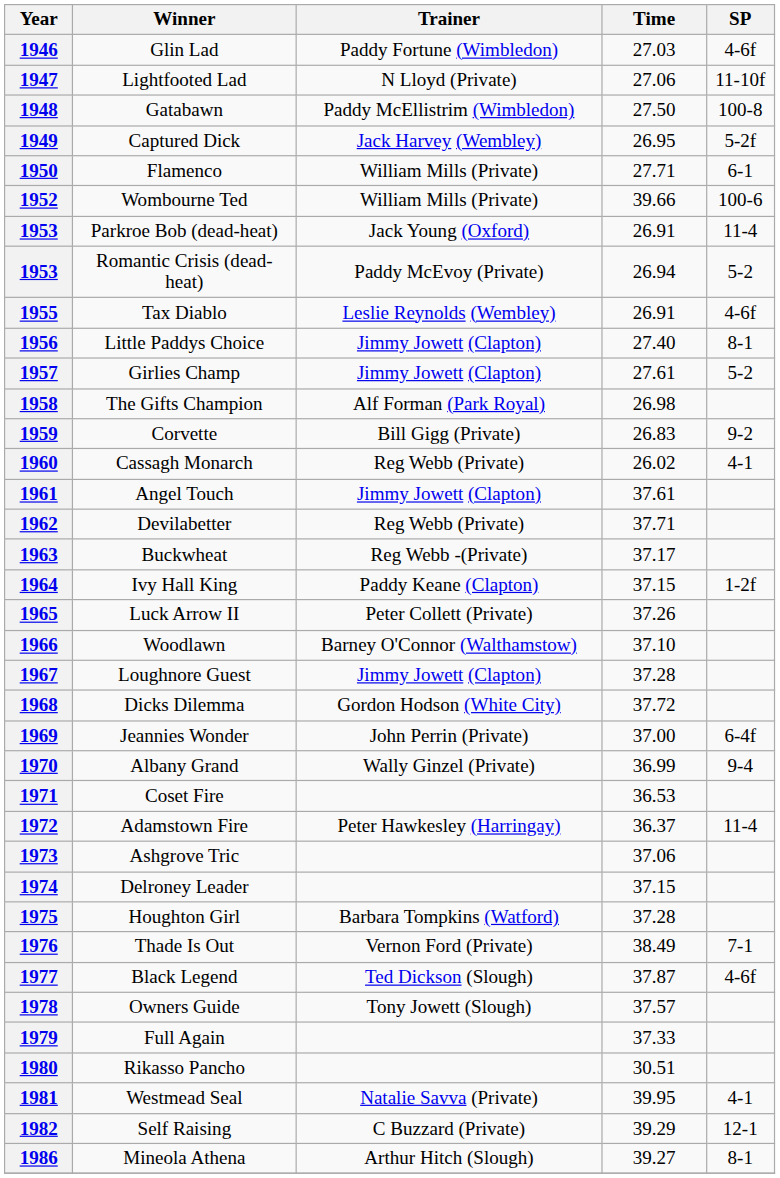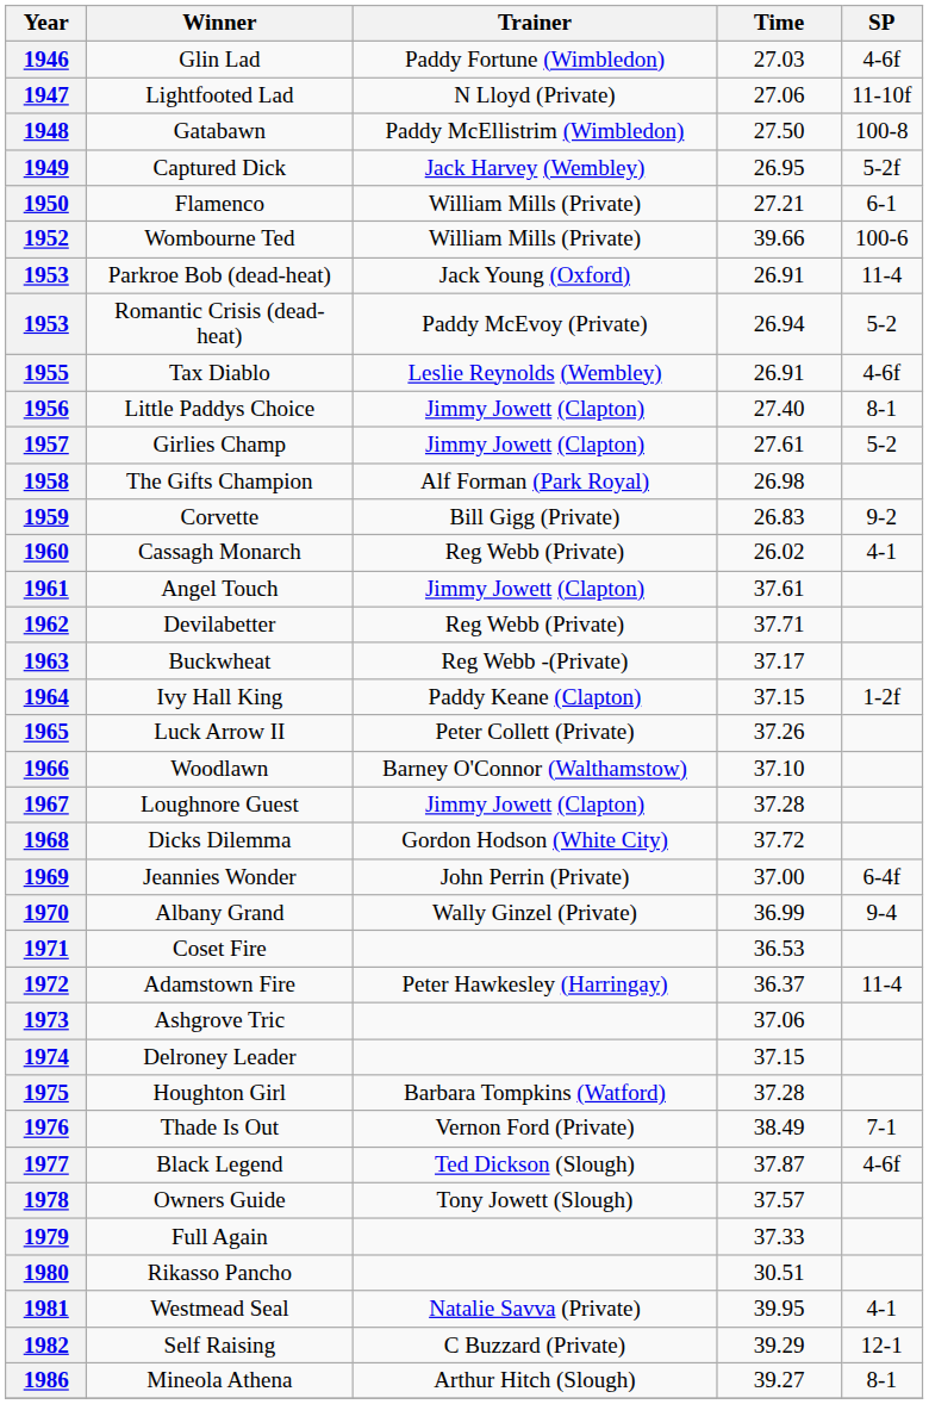 <table class="wikitable" style="text-align:center">
 <tr>
 <th width=50>Year</th>
 <th width=180>Winner</th>
 <th width=250>Trainer</th>
 <th width=80>Time</th>
 <th width=50>SP</th>
 </tr>
 <tr>
 <th><a href='#'>1946</a></th>
 <td>Glin Lad</td>
 <td>Paddy Fortune <a href='#'>(Wimbledon)</a></td>
 <td>27.03</td>
 <td>4-6f</td>
 </tr>
 <tr>
 <th><a href='#'>1947</a></th>
 <td>Lightfooted Lad</td>
 <td>N Lloyd (Private)</td>
 <td>27.06</td>
 <td>11-10f</td>
 </tr>
 <tr>
 <th><a href='#'>1948</a></th>
 <td>Gatabawn</td>
 <td>Paddy McEllistrim <a href='#'>(Wimbledon)</a></td>
 <td>27.50</td>
 <td>100-8</td>
 </tr>
 <tr>
 <th><a href='#'>1949</a></th>
 <td>Captured Dick</td>
 <td><a href='#'>Jack Harvey</a> <a href='#'>(Wembley)</a></td>
 <td>26.95</td>
 <td>5-2f</td>
 </tr>
 <tr>
 <th><a href='#'>1950</a></th>
 <td>Flamenco</td>
 <td>William Mills (Private)</td>
-<td>27.71</td>
+<td>27.21</td>
 <td>6-1</td>
 </tr>
 <tr>
 <th><a href='#'>1952</a></th>
 <td>Wombourne Ted</td>
 <td>William Mills (Private)</td>
 <td>39.66</td>
 <td>100-6</td>
 </tr>
 <tr>
 <th><a href='#'>1953</a></th>
 <td>Parkroe Bob (dead-heat)</td>
 <td>Jack Young <a href='#'>(Oxford)</a></td>
 <td>26.91</td>
 <td>11-4</td>
 </tr>
 <tr>
 <th><a href='#'>1953</a></th>
 <td>Romantic Crisis (dead-heat)</td>
 <td>Paddy McEvoy (Private)</td>
 <td>26.94</td>
 <td>5-2</td>
 </tr>
 <tr>
 <th><a href='#'>1955</a></th>
 <td>Tax Diablo</td>
 <td><a href='#'>Leslie Reynolds</a> <a href='#'>(Wembley)</a></td>
 <td>26.91</td>
 <td>4-6f</td>
 </tr>
 <tr>
 <th><a href='#'>1956</a></th>
 <td>Little Paddys Choice</td>
 <td><a href='#'>Jimmy Jowett</a> <a href='#'>(Clapton)</a></td>
 <td>27.40</td>
 <td>8-1</td>
 </tr>
 <tr>
 <th><a href='#'>1957</a></th>
 <td>Girlies Champ</td>
 <td><a href='#'>Jimmy Jowett</a> <a href='#'>(Clapton)</a></td>
 <td>27.61</td>
 <td>5-2</td>
 </tr>
 <tr>
 <th><a href='#'>1958</a></th>
 <td>The Gifts Champion</td>
 <td>Alf Forman <a href='#'>(Park Royal)</a></td>
 <td>26.98</td>
 <td></td>
 </tr>
 <tr>
 <th><a href='#'>1959</a></th>
 <td>Corvette</td>
 <td>Bill Gigg (Private)</td>
 <td>26.83</td>
 <td>9-2</td>
 </tr>
 <tr>
 <th><a href='#'>1960</a></th>
 <td>Cassagh Monarch</td>
 <td>Reg Webb (Private)</td>
 <td>26.02</td>
 <td>4-1</td>
 </tr>
 <tr>
 <th><a href='#'>1961</a></th>
 <td>Angel Touch</td>
 <td><a href='#'>Jimmy Jowett</a> <a href='#'>(Clapton)</a></td>
 <td>37.61</td>
 <td></td>
 </tr>
 <tr>
 <th><a href='#'>1962</a></th>
 <td>Devilabetter</td>
 <td>Reg Webb (Private)</td>
 <td>37.71</td>
 <td></td>
 </tr>
 <tr>
 <th><a href='#'>1963</a></th>
 <td>Buckwheat</td>
 <td>Reg Webb -(Private)</td>
 <td>37.17</td>
 <td></td>
 </tr>
 <tr>
 <th><a href='#'>1964</a></th>
 <td>Ivy Hall King</td>
 <td>Paddy Keane <a href='#'>(Clapton)</a></td>
 <td>37.15</td>
 <td>1-2f</td>
 </tr>
 <tr>
 <th><a href='#'>1965</a></th>
 <td>Luck Arrow II</td>
 <td>Peter Collett (Private)</td>
 <td>37.26</td>
 <td></td>
 </tr>
 <tr>
 <th><a href='#'>1966</a></th>
 <td>Woodlawn</td>
 <td>Barney O'Connor <a href='#'>(Walthamstow)</a></td>
 <td>37.10</td>
 <td></td>
 </tr>
 <tr>
 <th><a href='#'>1967</a></th>
 <td>Loughnore Guest</td>
 <td><a href='#'>Jimmy Jowett</a> <a href='#'>(Clapton)</a></td>
 <td>37.28</td>
 <td></td>
 </tr>
 <tr>
 <th><a href='#'>1968</a></th>
 <td>Dicks Dilemma</td>
 <td>Gordon Hodson <a href='#'>(White City)</a></td>
 <td>37.72</td>
 <td></td>
 </tr>
 <tr>
 <th><a href='#'>1969</a></th>
 <td>Jeannies Wonder</td>
 <td>John Perrin (Private)</td>
 <td>37.00</td>
 <td>6-4f</td>
 </tr>
 <tr>
 <th><a href='#'>1970</a></th>
 <td>Albany Grand</td>
 <td>Wally Ginzel (Private)</td>
 <td>36.99</td>
 <td>9-4</td>
 </tr>
 <tr>
 <th><a href='#'>1971</a></th>
 <td>Coset Fire</td>
 <td></td>
 <td>36.53</td>
 <td></td>
 </tr>
 <tr>
 <th><a href='#'>1972</a></th>
 <td>Adamstown Fire</td>
 <td>Peter Hawkesley <a href='#'>(Harringay)</a></td>
 <td>36.37</td>
 <td>11-4</td>
 </tr>
 <tr>
 <th><a href='#'>1973</a></th>
 <td>Ashgrove Tric</td>
 <td></td>
 <td>37.06</td>
 <td></td>
 </tr>
 <tr>
 <th><a href='#'>1974</a></th>
 <td>Delroney Leader</td>
 <td></td>
 <td>37.15</td>
 <td></td>
 </tr>
 <tr>
 <th><a href='#'>1975</a></th>
 <td>Houghton Girl</td>
 <td>Barbara Tompkins <a href='#'>(Watford)</a></td>
 <td>37.28</td>
 <td></td>
 </tr>
 <tr>
 <th><a href='#'>1976</a></th>
 <td>Thade Is Out</td>
 <td>Vernon Ford (Private)</td>
 <td>38.49</td>
 <td>7-1</td>
 </tr>
 <tr>
 <th><a href='#'>1977</a></th>
 <td>Black Legend</td>
 <td><a href='#'>Ted Dickson</a> (Slough)</td>
 <td>37.87</td>
 <td>4-6f</td>
 </tr>
 <tr>
 <th><a href='#'>1978</a></th>
 <td>Owners Guide</td>
 <td>Tony Jowett (Slough)</td>
 <td>37.57</td>
 <td></td>
 </tr>
 <tr>
 <th><a href='#'>1979</a></th>
 <td>Full Again</td>
 <td></td>
 <td>37.33</td>
 <td></td>
 </tr>
 <tr>
 <th><a href='#'>1980</a></th>
 <td>Rikasso Pancho</td>
 <td></td>
 <td>30.51</td>
 <td></td>
 </tr>
 <tr>
 <th><a href='#'>1981</a></th>
 <td>Westmead Seal</td>
 <td><a href='#'>Natalie Savva</a> (Private)</td>
 <td>39.95</td>
 <td>4-1</td>
 </tr>
 <tr>
 <th><a href='#'>1982</a></th>
 <td>Self Raising</td>
 <td>C Buzzard (Private)</td>
 <td>39.29</td>
 <td>12-1</td>
 </tr>
 <tr>
 <th><a href='#'>1986</a></th>
 <td>Mineola Athena</td>
 <td>Arthur Hitch (Slough)</td>
 <td>39.27</td>
 <td>8-1</td>
 </tr>
 <tr>
 </tr>
 </table>
